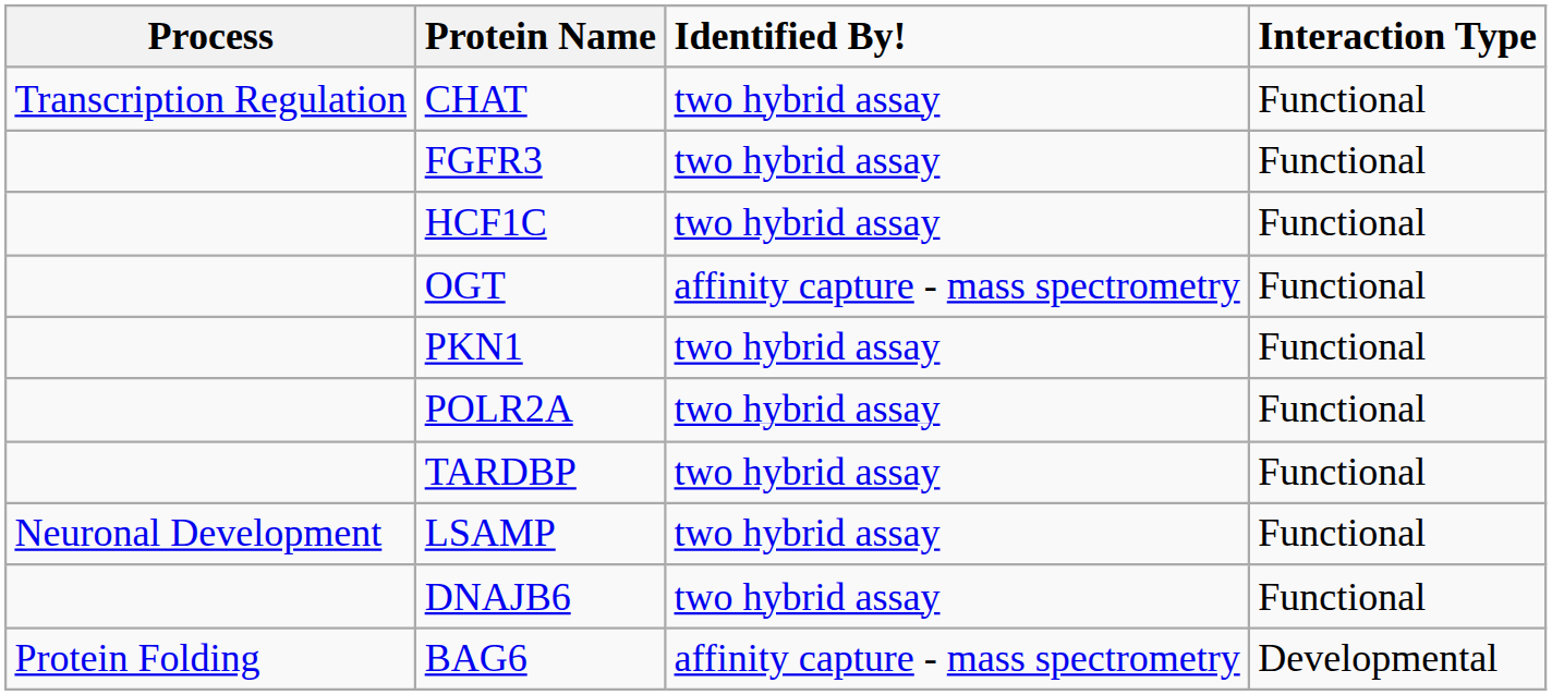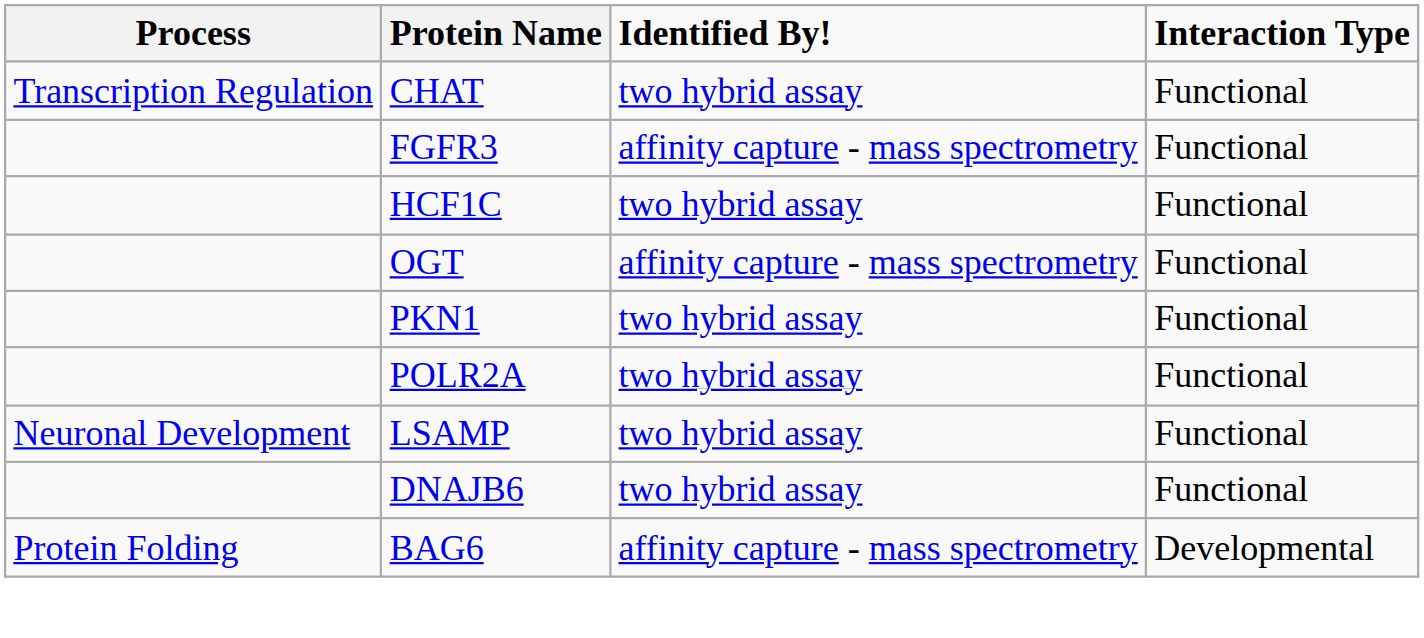 <table class="wikitable">
 <tr>
 <th>Process</th>
 <th>Protein Name</th>
 <td><strong>Identified By!</strong></td>
 <td><strong>Interaction Type</strong></td>
 </tr>
 <tr>
 <td><a href='#'>Transcription Regulation</a></td>
 <td><a href='#'>CHAT</a></td>
 <td><a href='#'>two hybrid assay</a></td>
 <td>Functional</td>
 </tr>
 <tr>
 <td></td>
 <td><a href='#'>FGFR3</a></td>
-<td><a href='#'>two hybrid assay</a></td>
+<td><a href='#'>affinity capture</a> - <a href='#'>mass spectrometry</a></td>
 <td>Functional</td>
 </tr>
 <tr>
 <td></td>
 <td><a href='#'>HCF1C</a></td>
 <td><a href='#'>two hybrid assay</a></td>
 <td>Functional</td>
 </tr>
 <tr>
 <td></td>
 <td><a href='#'>OGT</a></td>
 <td><a href='#'>affinity capture</a> - <a href='#'>mass spectrometry</a></td>
 <td>Functional</td>
 </tr>
 <tr>
 <td></td>
 <td><a href='#'>PKN1</a></td>
 <td><a href='#'>two hybrid assay</a></td>
 <td>Functional</td>
 </tr>
 <tr>
 <td></td>
 <td><a href='#'>POLR2A</a></td>
 <td><a href='#'>two hybrid assay</a></td>
 <td>Functional</td>
 </tr>
 <tr>
-<td></td>
-<td><a href='#'>TARDBP</a></td>
-<td><a href='#'>two hybrid assay</a></td>
-<td>Functional</td>
-</tr>
-<tr>
 <td><a href='#'>Neuronal Development</a></td>
 <td><a href='#'>LSAMP</a></td>
 <td><a href='#'>two hybrid assay</a></td>
 <td>Functional</td>
 </tr>
 <tr>
 <td></td>
 <td><a href='#'>DNAJB6</a></td>
 <td><a href='#'>two hybrid assay</a></td>
 <td>Functional</td>
 </tr>
 <tr>
 <td><a href='#'>Protein Folding</a></td>
 <td><a href='#'>BAG6</a></td>
 <td><a href='#'>affinity capture</a> - <a href='#'>mass spectrometry</a></td>
 <td>Developmental</td>
 </tr>
 </table>
